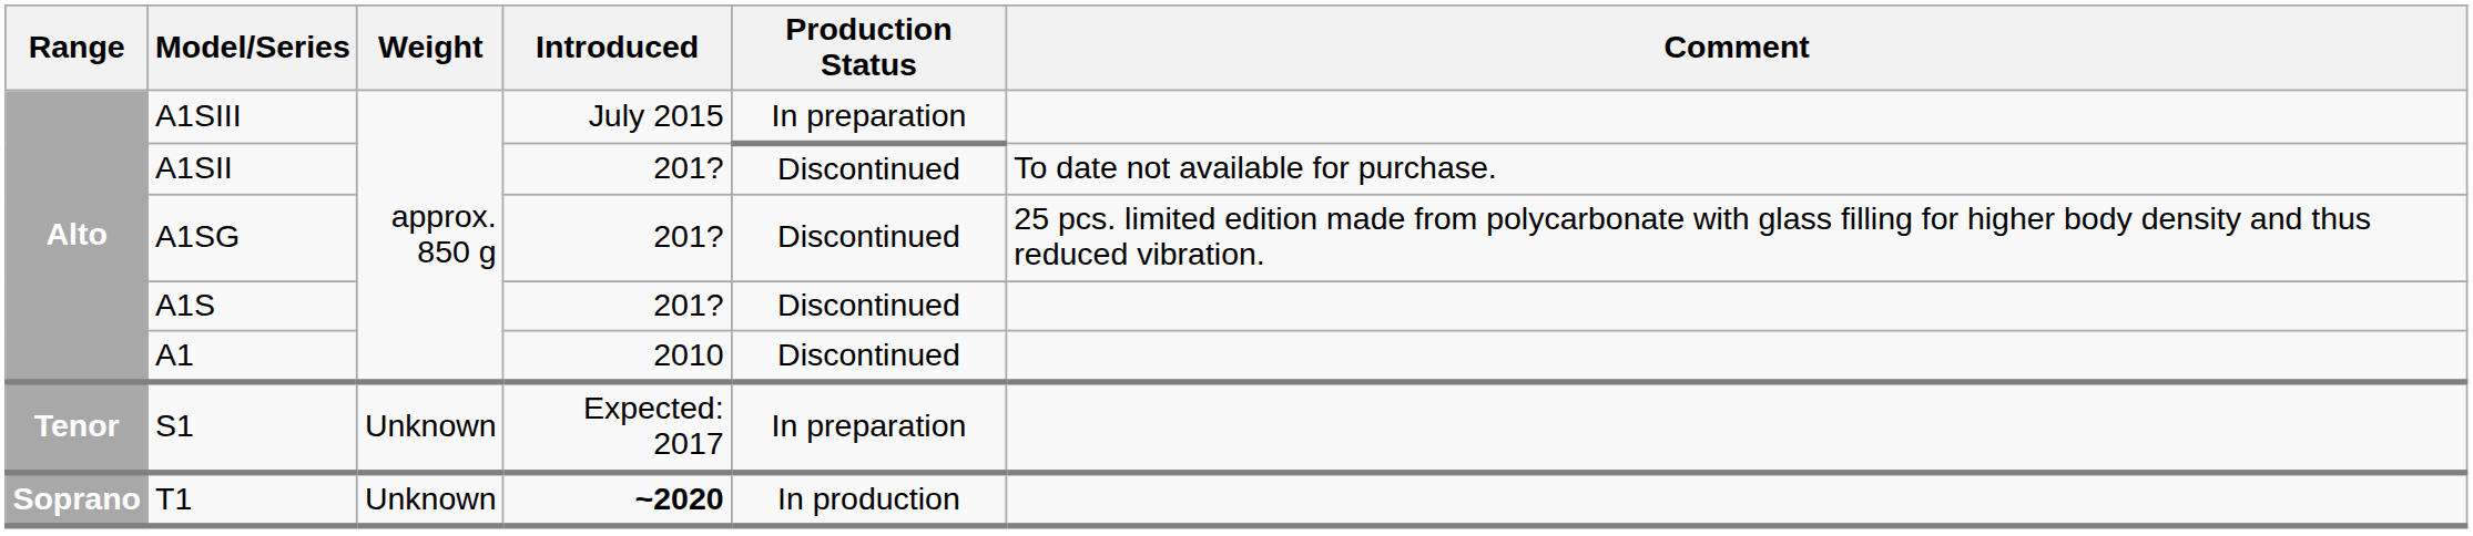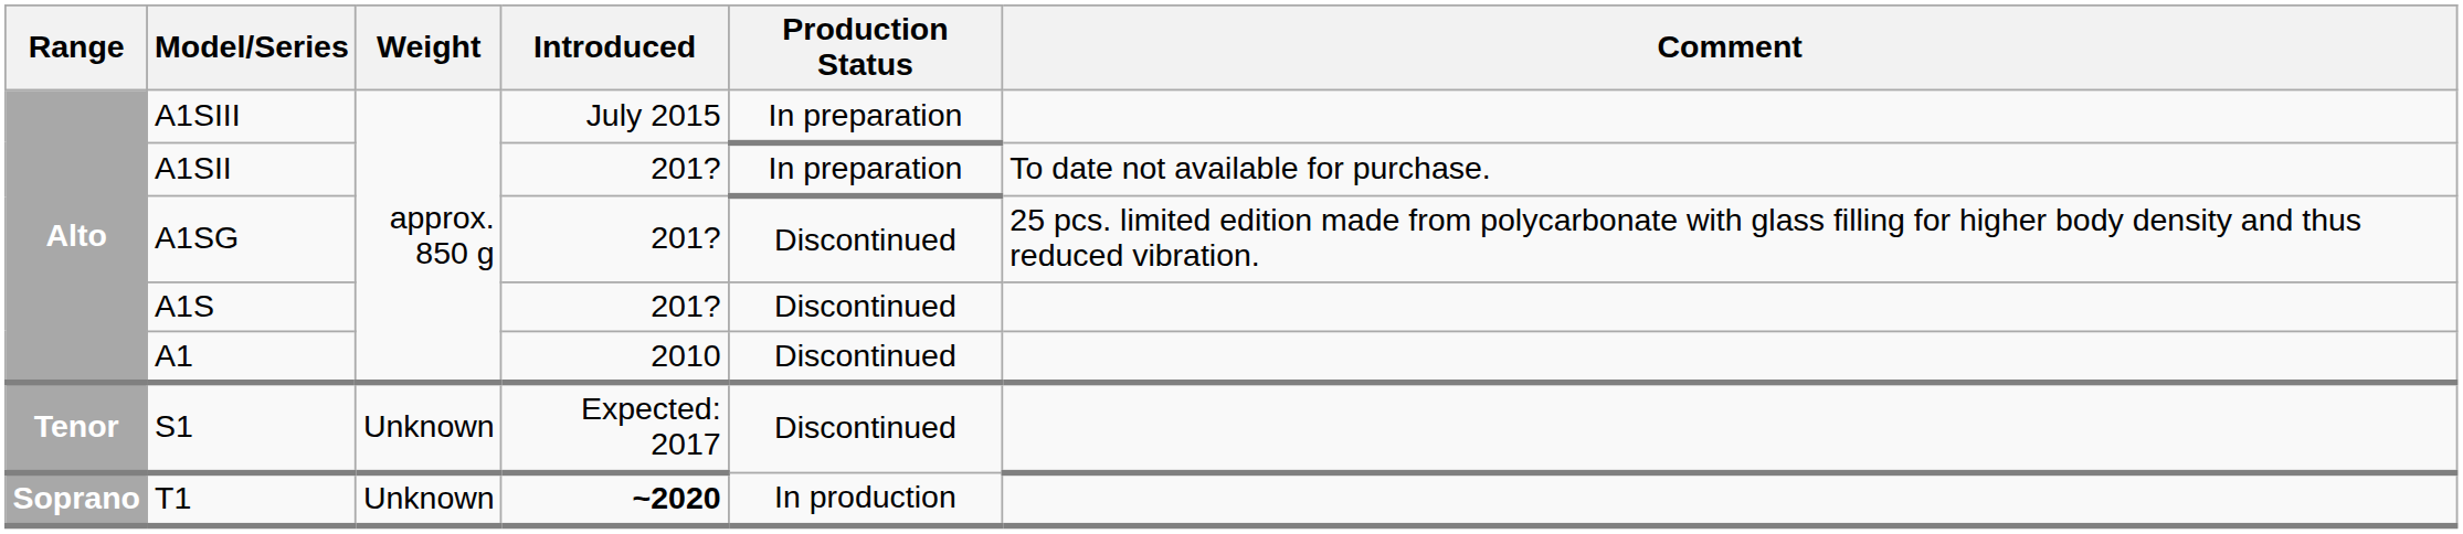 <table class="wikitable">
 <tr>
 <th>Range</th>
 <th>Model/Series</th>
 <th>Weight</th>
 <th>Introduced</th>
 <th>Production Status</th>
 <th>Comment</th>
 </tr>
 <tr>
 <th rowspan="5" style="background:#A8A8A8; color:white; border-bottom:3px solid grey">Alto</th>
 <td>A1SIII</td>
 <td style="border-bottom:3px solid grey; text-align: right;" rowspan="5">approx.<br>850 g</td>
 <td style="text-align: right;">July 2015</td>
 <td style="border-bottom:3px solid grey; text-align: center;">In preparation</td>
 <td></td>
 </tr>
 <tr>
 <td>A1SII</td>
 <td style="text-align: right;">201?</td>
-<td style="text-align: center;">Discontinued</td>
+<td style="border-bottom:3px solid grey; text-align: center;">In preparation</td>
 <td>To date not available for purchase.</td>
 </tr>
 <tr>
 <td>A1SG</td>
 <td style="text-align: right;">201?</td>
 <td style="text-align: center;">Discontinued</td>
 <td>25 pcs. limited edition made from polycarbonate with glass filling for higher body density and thus reduced vibration.</td>
 </tr>
 <tr>
 <td>A1S</td>
 <td style="text-align: right;">201?</td>
 <td style="text-align: center;">Discontinued</td>
 <td></td>
 </tr>
 <tr>
 <td style="border-bottom:3px solid grey">A1</td>
 <td style="border-bottom:3px solid grey; text-align: right;">2010</td>
 <td style="border-bottom:3px solid grey; text-align: center;">Discontinued</td>
 <td style="border-bottom:3px solid grey; text-align: right;"></td>
 </tr>
 <tr>
 <th style="background:#A8A8A8; color:white; border-bottom:3px solid grey">Tenor</th>
 <td style="border-bottom:3px solid grey">S1</td>
 <td style="border-bottom:3px solid grey; text-align: right;">Unknown</td>
 <td style="border-bottom:3px solid grey; text-align: right;">Expected: 2017</td>
-<td style="border-bottom:3px solid grey; text-align: center;">In preparation</td>
+<td style="text-align: center;">Discontinued</td>
 <td style="border-bottom:3px solid grey; text-align: right;"></td>
 </tr>
 <tr>
 <th style="background:#A8A8A8; color:white; border-bottom:3px solid grey">Soprano</th>
 <td style="border-bottom:3px solid grey">T1</td>
 <td style="border-bottom:3px solid grey; text-align: right;">Unknown</td>
 <td style="border-bottom:3px solid grey; text-align: right;"><strong>~2020</strong></td>
 <td style="border-bottom:3px solid grey; text-align: center;">In production</td>
 <td style="border-bottom:3px solid grey; text-align: right;"></td>
 </tr>
 </table>
